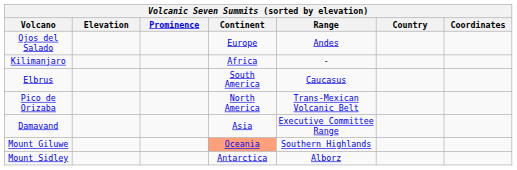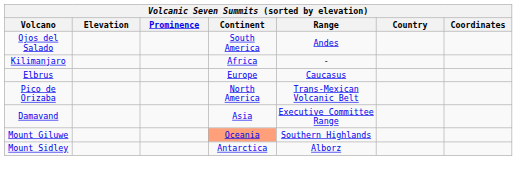 <table class="wikitable sortable">
 <tr>
 <th colspan="8"><em>Volcanic Seven Summits</em> (sorted by elevation)</th>
 </tr>
 <tr>
 <th width= 100>Volcano</th>
 <th width= 100>Elevation</th>
 <th width= 100><a href='#'>Prominence</a></th>
 <th width= 100>Continent</th>
 <th width= 150>Range</th>
 <th width= 100>Country</th>
 <th width= 100>Coordinates</th>
 </tr>
 <tr align=center>
 <td><a href='#'>Ojos del Salado</a></td>
 <td align=center></td>
 <td align=center></td>
-<td><a href='#'>Europe</a></td>
+<td><a href='#'>South America</a></td>
 <td><a href='#'>Andes</a></td>
 <td> <br> </td>
 <td></td>
 </tr>
 <tr align=center>
 <td><a href='#'>Kilimanjaro</a></td>
 <td align=center></td>
 <td align=center></td>
 <td><a href='#'>Africa</a></td>
 <td>-</td>
 <td></td>
 <td></td>
 </tr>
 <tr align=center>
 <td><a href='#'>Elbrus</a></td>
 <td align=center></td>
 <td align=center></td>
-<td><a href='#'>South America</a></td>
+<td><a href='#'>Europe</a></td>
 <td><a href='#'>Caucasus</a></td>
 <td></td>
 <td></td>
 </tr>
 <tr align=center>
 <td><a href='#'>Pico de Orizaba</a></td>
 <td align=center></td>
 <td align=center></td>
 <td><a href='#'>North America</a></td>
 <td><a href='#'>Trans-Mexican Volcanic Belt</a></td>
 <td></td>
 <td></td>
 </tr>
 <tr align=center>
 <td><a href='#'>Damavand</a></td>
 <td align=center></td>
 <td align=center></td>
 <td><a href='#'>Asia</a></td>
 <td><a href='#'>Executive Committee Range</a></td>
 <td></td>
 <td></td>
 </tr>
 <tr align=center>
 <td><a href='#'>Mount Giluwe</a></td>
 <td align=center></td>
 <td align=center></td>
 <td style="background: lightsalmon;"><a href='#'>Oceania</a></td>
 <td><a href='#'>Southern Highlands</a></td>
 <td></td>
 <td></td>
 </tr>
 <tr align=center>
 <td><a href='#'>Mount Sidley</a></td>
 <td align=center></td>
 <td align=center></td>
 <td><a href='#'>Antarctica</a></td>
 <td><a href='#'>Alborz</a></td>
 <td></td>
 <td></td>
 </tr>
 </table>
